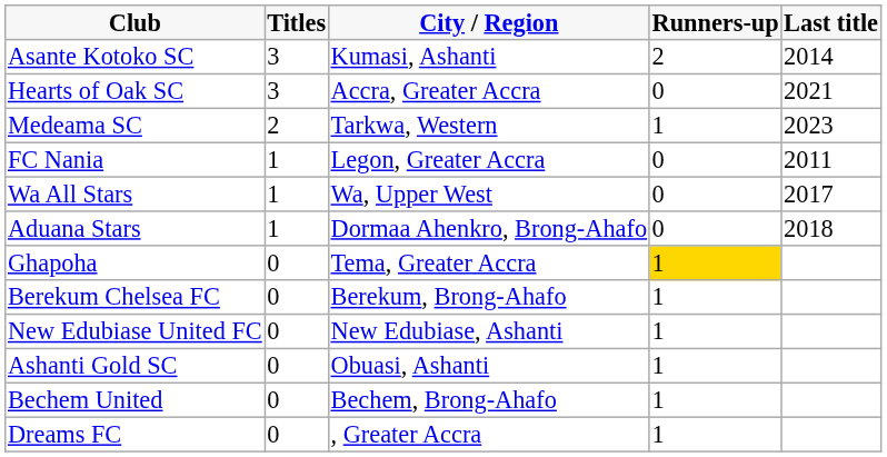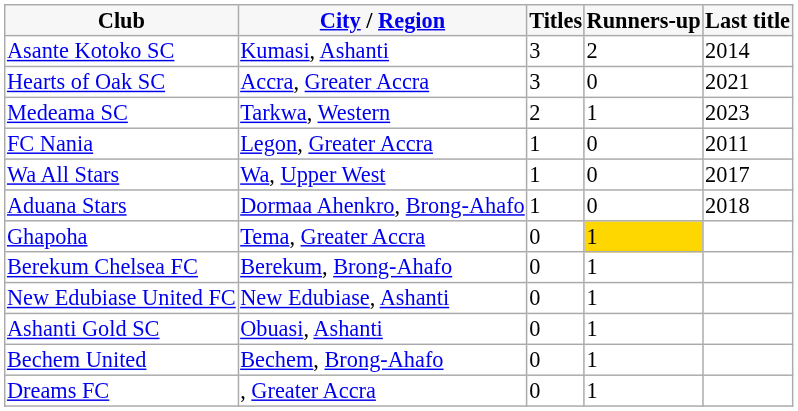 <table border="2" cellpadding="1" cellspacing="0" style="margin: 1em 1em 1em 0; border: 1px #aaa solid; border-collapse: collapse; font-size: 95%;" style="text-align:center;">
 <tr bgcolor="#f7f7f7">
 <th>Club</th>
+<th><a href='#'>City</a> / <a href='#'>Region</a></th>
 <th>Titles</th>
-<th><a href='#'>City</a> / <a href='#'>Region</a></th>
 <th>Runners-up</th>
 <th>Last title</th>
 </tr>
 <tr>
 <td><a href='#'>Asante Kotoko SC</a></td>
+<td><a href='#'>Kumasi</a>, <a href='#'>Ashanti</a></td>
 <td>3</td>
-<td><a href='#'>Kumasi</a>, <a href='#'>Ashanti</a></td>
 <td>2</td>
 <td>2014</td>
 </tr>
 <tr>
 <td><a href='#'>Hearts of Oak SC</a></td>
+<td><a href='#'>Accra</a>, <a href='#'>Greater Accra</a></td>
 <td>3</td>
-<td><a href='#'>Accra</a>, <a href='#'>Greater Accra</a></td>
 <td>0</td>
 <td>2021</td>
 </tr>
 <tr>
 <td><a href='#'>Medeama SC</a></td>
+<td><a href='#'>Tarkwa</a>, <a href='#'>Western</a></td>
 <td>2</td>
-<td><a href='#'>Tarkwa</a>, <a href='#'>Western</a></td>
 <td>1</td>
 <td>2023</td>
 </tr>
 <tr>
 <td><a href='#'>FC Nania</a></td>
+<td><a href='#'>Legon</a>, <a href='#'>Greater Accra</a></td>
 <td>1</td>
-<td><a href='#'>Legon</a>, <a href='#'>Greater Accra</a></td>
 <td>0</td>
 <td>2011</td>
 </tr>
 <tr>
 <td><a href='#'>Wa All Stars</a></td>
+<td><a href='#'>Wa</a>, <a href='#'>Upper West</a></td>
 <td>1</td>
-<td><a href='#'>Wa</a>, <a href='#'>Upper West</a></td>
 <td>0</td>
 <td>2017</td>
 </tr>
 <tr>
 <td><a href='#'>Aduana Stars</a></td>
+<td><a href='#'>Dormaa Ahenkro</a>, <a href='#'>Brong-Ahafo</a></td>
 <td>1</td>
-<td><a href='#'>Dormaa Ahenkro</a>, <a href='#'>Brong-Ahafo</a></td>
 <td>0</td>
 <td>2018</td>
 </tr>
 <tr>
 <td><a href='#'>Ghapoha</a></td>
+<td><a href='#'>Tema</a>, <a href='#'>Greater Accra</a></td>
 <td>0</td>
-<td><a href='#'>Tema</a>, <a href='#'>Greater Accra</a></td>
 <td style="background: gold;">1</td>
 <td></td>
 </tr>
 <tr>
 <td><a href='#'>Berekum Chelsea FC</a></td>
+<td><a href='#'>Berekum</a>, <a href='#'>Brong-Ahafo</a></td>
 <td>0</td>
-<td><a href='#'>Berekum</a>, <a href='#'>Brong-Ahafo</a></td>
 <td>1</td>
 <td></td>
 </tr>
 <tr>
 <td><a href='#'>New Edubiase United FC</a></td>
+<td><a href='#'>New Edubiase</a>, <a href='#'>Ashanti</a></td>
 <td>0</td>
-<td><a href='#'>New Edubiase</a>, <a href='#'>Ashanti</a></td>
 <td>1</td>
 <td></td>
 </tr>
 <tr>
 <td><a href='#'>Ashanti Gold SC</a></td>
+<td><a href='#'>Obuasi</a>, <a href='#'>Ashanti</a></td>
 <td>0</td>
-<td><a href='#'>Obuasi</a>, <a href='#'>Ashanti</a></td>
 <td>1</td>
 <td></td>
 </tr>
 <tr>
 <td><a href='#'>Bechem United</a></td>
+<td><a href='#'>Bechem</a>, <a href='#'>Brong-Ahafo</a></td>
 <td>0</td>
-<td><a href='#'>Bechem</a>, <a href='#'>Brong-Ahafo</a></td>
 <td>1</td>
 <td></td>
 </tr>
 <tr>
 <td><a href='#'>Dreams FC</a></td>
+<td>, <a href='#'>Greater Accra</a></td>
 <td>0</td>
-<td>, <a href='#'>Greater Accra</a></td>
 <td>1</td>
 <td></td>
 </tr>
 </table>
